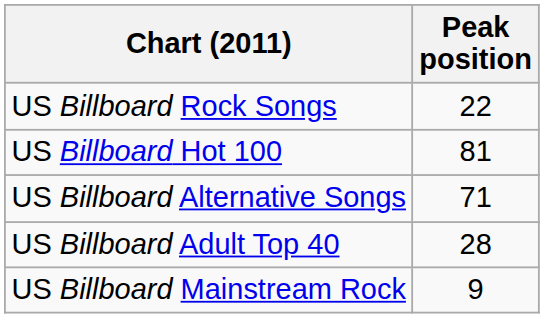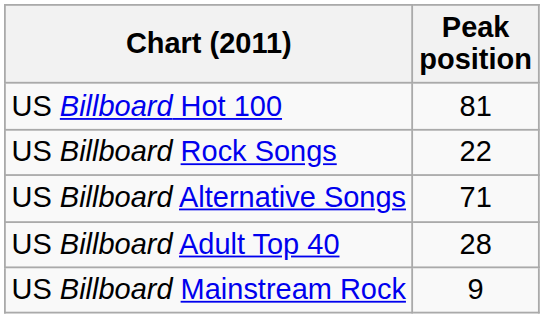 <table class="wikitable">
 <tr>
 <th>Chart (2011)</th>
 <th>Peak<br>position</th>
 </tr>
 <tr>
+<td>US <a href='#'><em>Billboard</em> Hot 100</a></td>
+<td align="center">81</td>
+</tr>
+<tr>
 <td>US <em>Billboard</em> <a href='#'>Rock Songs</a></td>
 <td align="center">22</td>
-</tr>
-<tr>
-<td>US <a href='#'><em>Billboard</em> Hot 100</a></td>
-<td align="center">81</td>
 </tr>
 <tr>
 <td>US <em>Billboard</em> <a href='#'>Alternative Songs</a></td>
 <td align="center">71</td>
 </tr>
 <tr>
 <td>US <em>Billboard</em> <a href='#'>Adult Top 40</a></td>
 <td align="center">28</td>
 </tr>
 <tr>
 <td>US <em>Billboard</em> <a href='#'>Mainstream Rock</a></td>
 <td align="center">9</td>
 </tr>
 </table>
